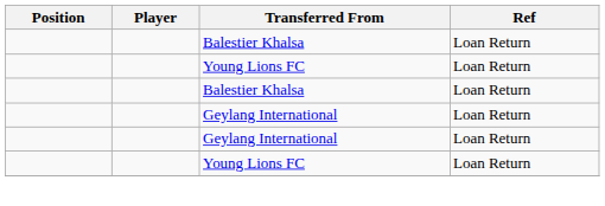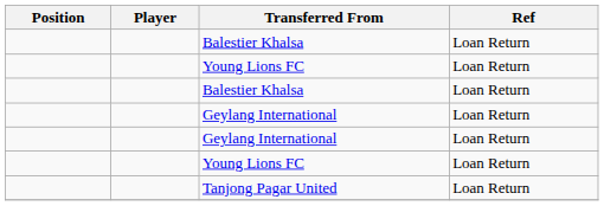 <table class="wikitable sortable" style="width:70%; text-align:center; font-size:100%; text-align:left;">
 <tr>
 <th>Position</th>
 <th>Player</th>
 <th>Transferred From</th>
 <th>Ref</th>
 </tr>
 <tr>
 <td></td>
 <td></td>
 <td> <a href='#'>Balestier Khalsa</a> </td>
 <td>Loan Return </td>
 </tr>
 <tr>
 <td></td>
 <td></td>
 <td> <a href='#'>Young Lions FC</a></td>
 <td>Loan Return</td>
 </tr>
 <tr>
 <td></td>
 <td></td>
 <td> <a href='#'>Balestier Khalsa</a> </td>
 <td>Loan Return </td>
 </tr>
 <tr>
 <td></td>
 <td></td>
 <td> <a href='#'>Geylang International</a> </td>
 <td>Loan Return </td>
 </tr>
 <tr>
 <td></td>
 <td></td>
 <td> <a href='#'>Geylang International</a></td>
 <td>Loan Return </td>
 </tr>
 <tr>
 <td></td>
 <td></td>
 <td> <a href='#'>Young Lions FC</a></td>
 <td>Loan Return</td>
 </tr>
 <tr>
+<td></td>
+<td></td>
+<td> <a href='#'>Tanjong Pagar United</a></td>
+<td>Loan Return </td>
+</tr>
+<tr>
 </tr>
 </table>
